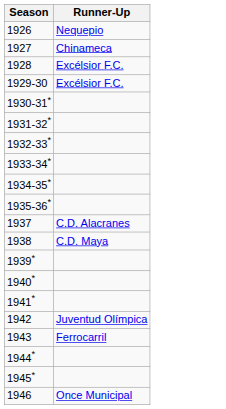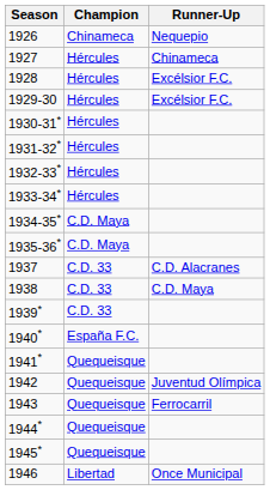 <table class="wikitable">
 <tr>
 <th>Season</th>
+<th>Champion</th>
 <th>Runner-Up</th>
 </tr>
 <tr>
 <td>1926</td>
+<td><a href='#'>Chinameca</a></td>
 <td><a href='#'>Nequepio</a></td>
 </tr>
 <tr>
 <td>1927</td>
+<td><a href='#'>Hércules</a></td>
 <td><a href='#'>Chinameca</a></td>
 </tr>
 <tr>
 <td>1928</td>
+<td><a href='#'>Hércules</a></td>
 <td><a href='#'>Excélsior F.C.</a></td>
 </tr>
 <tr>
 <td>1929-30</td>
+<td><a href='#'>Hércules</a></td>
 <td><a href='#'>Excélsior F.C.</a></td>
 </tr>
 <tr>
 <td>1930-31<sup>*</sup></td>
+<td><a href='#'>Hércules</a></td>
 <td></td>
 </tr>
 <tr>
 <td>1931-32<sup>*</sup></td>
+<td><a href='#'>Hércules</a></td>
 <td></td>
 </tr>
 <tr>
 <td>1932-33<sup>*</sup></td>
+<td><a href='#'>Hércules</a></td>
 <td></td>
 </tr>
 <tr>
 <td>1933-34<sup>*</sup></td>
+<td><a href='#'>Hércules</a></td>
 <td></td>
 </tr>
 <tr>
 <td>1934-35<sup>*</sup></td>
+<td><a href='#'>C.D. Maya</a></td>
 <td></td>
 </tr>
 <tr>
 <td>1935-36<sup>*</sup></td>
+<td><a href='#'>C.D. Maya</a></td>
 <td></td>
 </tr>
 <tr>
 <td>1937</td>
+<td><a href='#'>C.D. 33</a></td>
 <td><a href='#'>C.D. Alacranes</a></td>
 </tr>
 <tr>
 <td>1938</td>
+<td><a href='#'>C.D. 33</a></td>
 <td><a href='#'>C.D. Maya</a></td>
 </tr>
 <tr>
 <td>1939<sup>*</sup></td>
+<td><a href='#'>C.D. 33</a></td>
 <td></td>
 </tr>
 <tr>
 <td>1940<sup>*</sup></td>
+<td><a href='#'>España F.C.</a></td>
 <td></td>
 </tr>
 <tr>
 <td>1941<sup>*</sup></td>
+<td><a href='#'>Quequeisque</a></td>
 <td></td>
 </tr>
 <tr>
 <td>1942</td>
+<td><a href='#'>Quequeisque</a></td>
 <td><a href='#'>Juventud Olímpica</a></td>
 </tr>
 <tr>
 <td>1943</td>
+<td><a href='#'>Quequeisque</a></td>
 <td><a href='#'>Ferrocarril</a></td>
 </tr>
 <tr>
 <td>1944<sup>*</sup></td>
+<td><a href='#'>Quequeisque</a></td>
 <td></td>
 </tr>
 <tr>
 <td>1945<sup>*</sup></td>
+<td><a href='#'>Quequeisque</a></td>
 <td></td>
 </tr>
 <tr>
 <td>1946</td>
+<td><a href='#'>Libertad</a></td>
 <td><a href='#'>Once Municipal</a></td>
 </tr>
 </table>
